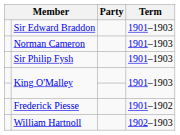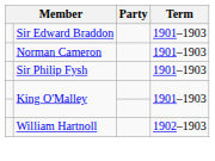 <table class="wikitable">
 <tr>
 <th colspan="2">Member</th>
 <th>Party</th>
 <th>Term</th>
 </tr>
 <tr>
 <td> </td>
 <td><a href='#'>Sir Edward Braddon</a></td>
 <td></td>
 <td><a href='#'>1901</a>–1903</td>
 </tr>
 <tr>
 <td> </td>
 <td><a href='#'>Norman Cameron</a></td>
 <td></td>
 <td><a href='#'>1901</a>–1903</td>
 </tr>
 <tr>
 <td> </td>
 <td><a href='#'>Sir Philip Fysh</a></td>
 <td></td>
 <td><a href='#'>1901</a>–1903</td>
 </tr>
 <tr>
 <td> </td>
 <td rowspan=2><a href='#'>King O'Malley</a></td>
 <td></td>
 <td rowspan=2><a href='#'>1901</a>–1903</td>
 </tr>
 <tr>
 <td> </td>
 <td></td>
 </tr>
 <tr>
 <td> </td>
-<td><a href='#'>Frederick Piesse</a></td>
-<td></td>
-<td><a href='#'>1901</a>–1902</td>
-</tr>
-<tr>
-<td> </td>
 <td><a href='#'>William Hartnoll</a></td>
 <td></td>
 <td><a href='#'>1902</a>–1903</td>
 </tr>
 </table>
